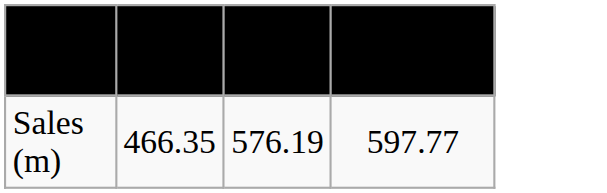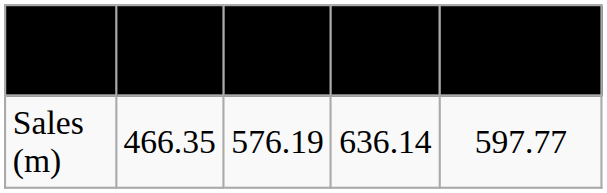 <table class="wikitable">
 <tr style="text-align:center;">
 <th style="background: #000000; width:40px;"><span>Period</span></th>
 <th style="background: #000000; width:40px;"><span>2012</span></th>
 <th style="background: #000000; width:40px;"><span>2013</span></th>
+<th style="background: #000000; width:40px;"><span>2014</span></th>
 <th style="background: #000000; width:40px;"><span>2015  3Quarters </span></th>
 </tr>
 <tr>
 <td>Sales (m)</td>
 <td align=center>466.35</td>
 <td align=center>576.19</td>
+<td align=center>636.14</td>
 <td align=center>597.77</td>
 </tr>
 </table>
